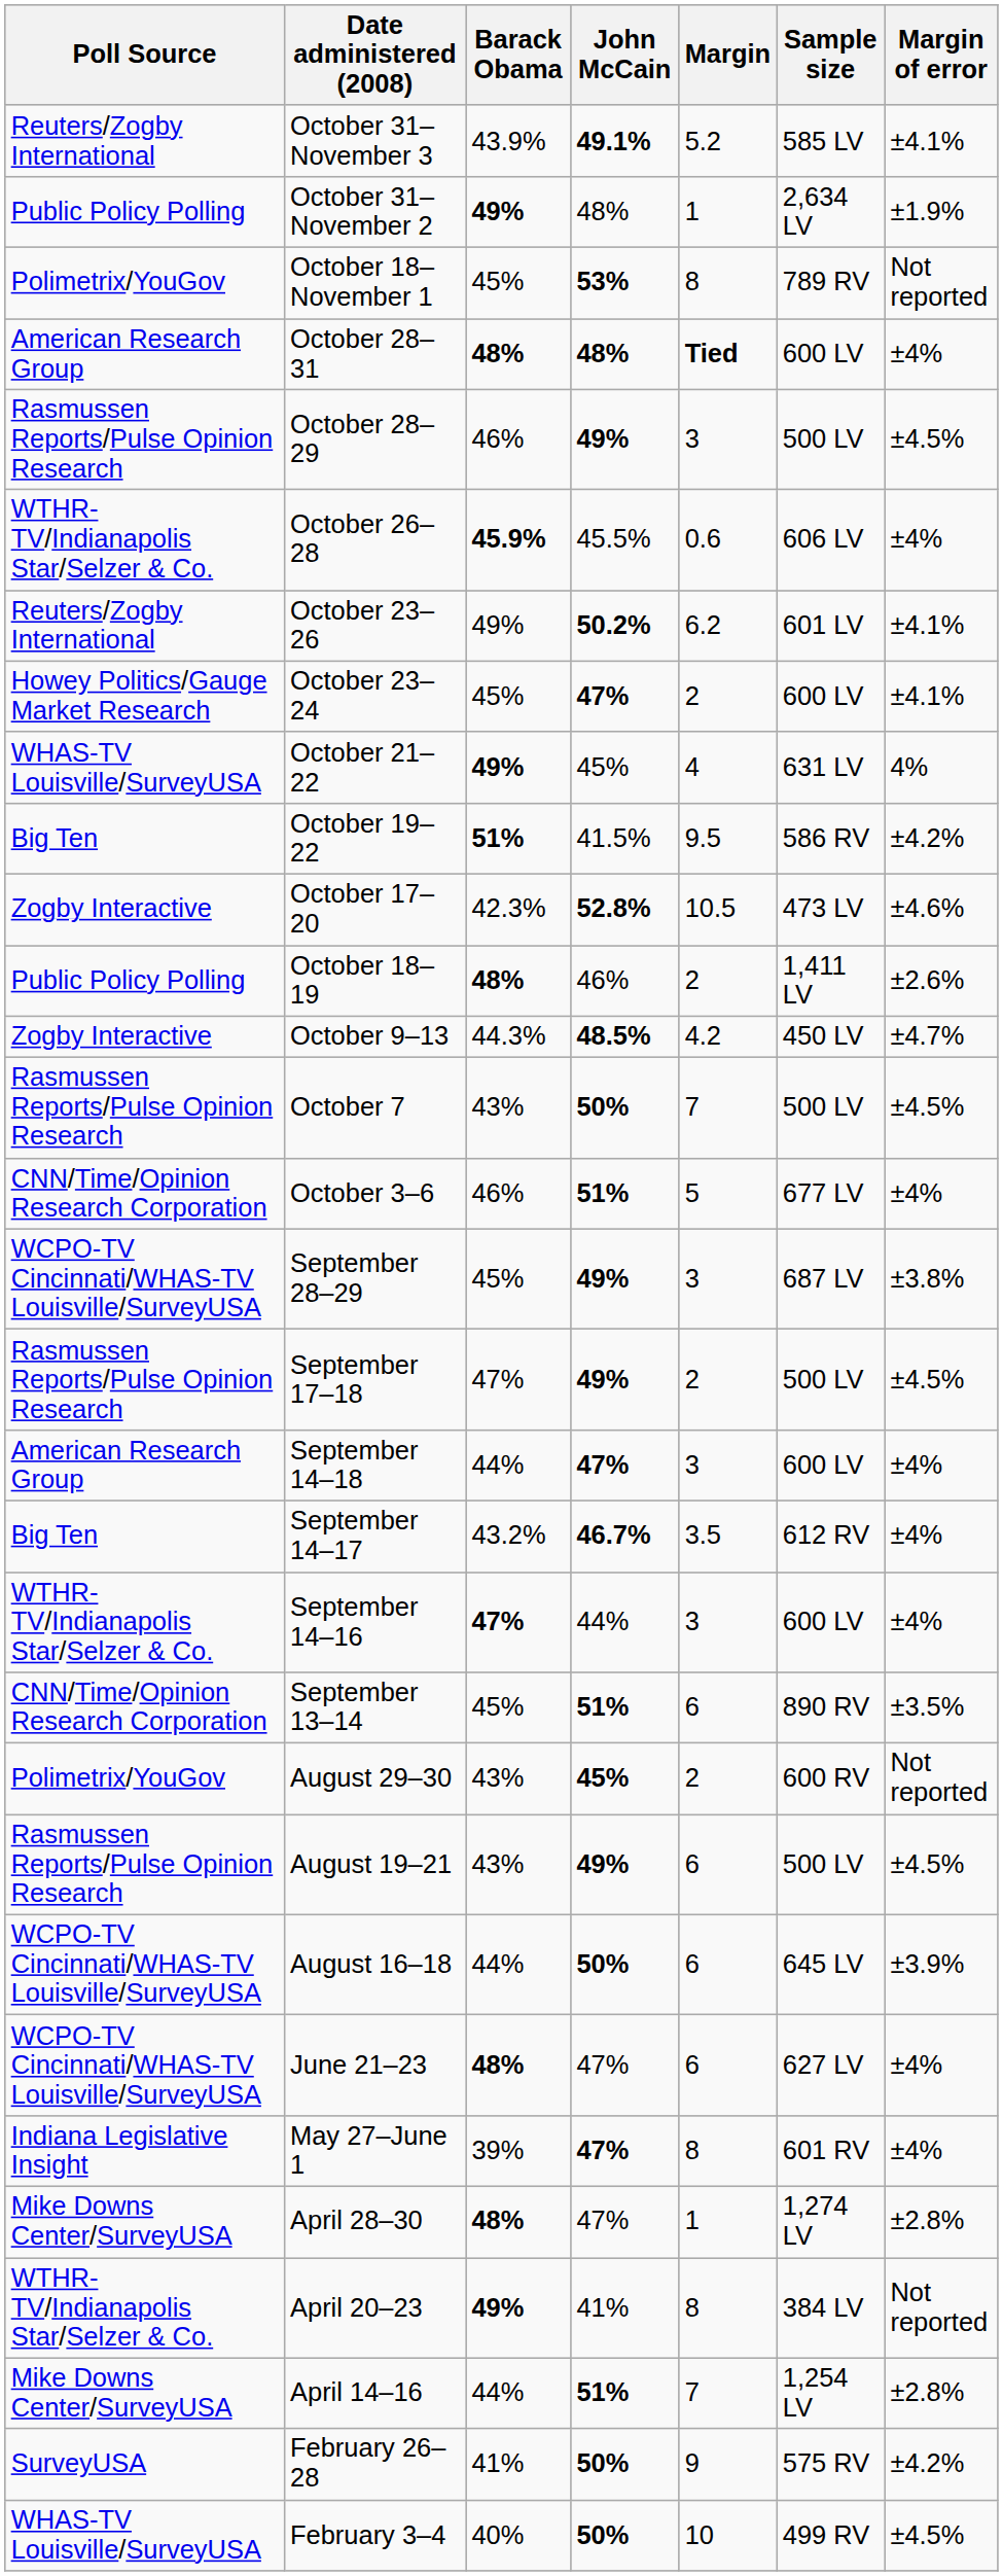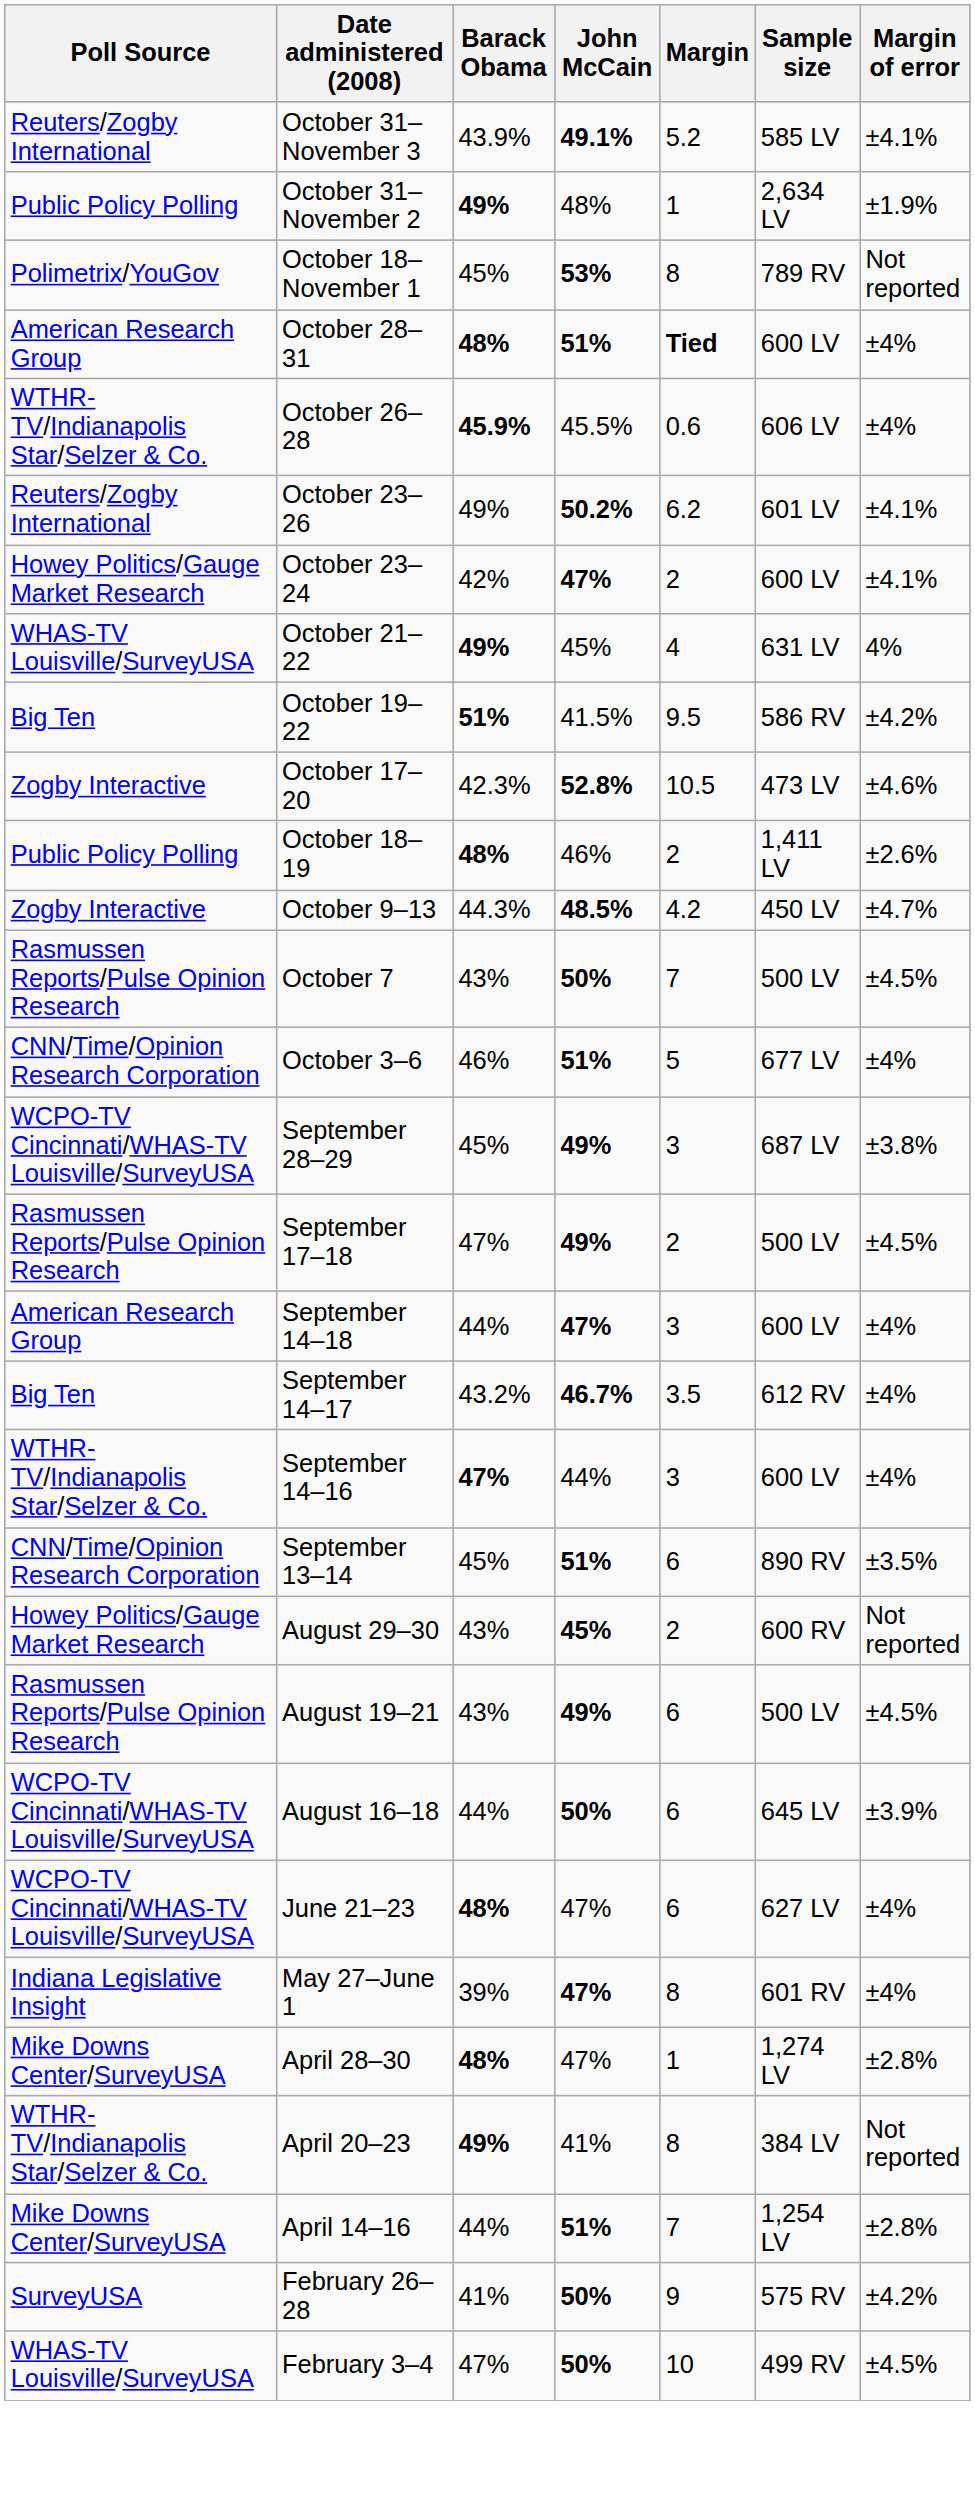 <table class="wikitable collapsible">
 <tr>
 <th>Poll Source</th>
 <th>Date administered (2008)</th>
 <th>Barack Obama</th>
 <th>John McCain</th>
 <th>Margin</th>
 <th>Sample size</th>
 <th>Margin of error</th>
 </tr>
 <tr>
 <td><a href='#'>Reuters</a>/<a href='#'>Zogby International</a></td>
 <td>October 31–November 3</td>
 <td>43.9%</td>
 <td><strong>49.1%</strong></td>
 <td>5.2</td>
 <td>585 LV</td>
 <td>±4.1%</td>
 </tr>
 <tr>
 <td><a href='#'>Public Policy Polling</a></td>
 <td>October 31–November 2</td>
 <td><strong>49%</strong></td>
 <td>48%</td>
 <td>1</td>
 <td>2,634 LV</td>
 <td>±1.9%</td>
 </tr>
 <tr>
 <td><a href='#'>Polimetrix</a>/<a href='#'>YouGov</a></td>
 <td>October 18–November 1</td>
 <td>45%</td>
 <td><strong>53%</strong></td>
 <td>8</td>
 <td>789 RV</td>
 <td>Not reported</td>
 </tr>
 <tr>
 <td><a href='#'>American Research Group</a></td>
 <td>October 28–31</td>
 <td><strong>48%</strong></td>
-<td><strong>48%</strong></td>
+<td><strong>51%</strong></td>
 <td><strong>Tied</strong></td>
 <td>600 LV</td>
 <td>±4%</td>
-</tr>
-<tr>
-<td><a href='#'>Rasmussen Reports</a>/<a href='#'>Pulse Opinion Research</a></td>
-<td>October 28–29</td>
-<td>46%</td>
-<td><strong>49%</strong></td>
-<td>3</td>
-<td>500 LV</td>
-<td>±4.5%</td>
 </tr>
 <tr>
 <td><a href='#'>WTHR-TV</a>/<a href='#'>Indianapolis Star</a>/<a href='#'>Selzer & Co.</a></td>
 <td>October 26–28</td>
 <td><strong>45.9%</strong></td>
 <td>45.5%</td>
 <td>0.6</td>
 <td>606 LV</td>
 <td>±4%</td>
 </tr>
 <tr>
 <td><a href='#'>Reuters</a>/<a href='#'>Zogby International</a></td>
 <td>October 23–26</td>
 <td>49%</td>
 <td><strong>50.2%</strong></td>
 <td>6.2</td>
 <td>601 LV</td>
 <td>±4.1%</td>
 </tr>
 <tr>
 <td><a href='#'>Howey Politics</a>/<a href='#'>Gauge Market Research</a></td>
 <td>October 23–24</td>
-<td>45%</td>
+<td>42%</td>
 <td><strong>47%</strong></td>
 <td>2</td>
 <td>600 LV</td>
 <td>±4.1%</td>
 </tr>
 <tr>
 <td><a href='#'>WHAS-TV Louisville</a>/<a href='#'>SurveyUSA</a></td>
 <td>October 21–22</td>
 <td><strong>49%</strong></td>
 <td>45%</td>
 <td>4</td>
 <td>631 LV</td>
 <td>4%</td>
 </tr>
 <tr>
 <td><a href='#'>Big Ten</a></td>
 <td>October 19–22</td>
 <td><strong>51%</strong></td>
 <td>41.5%</td>
 <td>9.5</td>
 <td>586 RV</td>
 <td>±4.2%</td>
 </tr>
 <tr>
 <td><a href='#'>Zogby Interactive</a></td>
 <td>October 17–20</td>
 <td>42.3%</td>
 <td><strong>52.8%</strong></td>
 <td>10.5</td>
 <td>473 LV</td>
 <td>±4.6%</td>
 </tr>
 <tr>
 <td><a href='#'>Public Policy Polling</a></td>
 <td>October 18–19</td>
 <td><strong>48%</strong></td>
 <td>46%</td>
 <td>2</td>
 <td>1,411 LV</td>
 <td>±2.6%</td>
 </tr>
 <tr>
 <td><a href='#'>Zogby Interactive</a></td>
 <td>October 9–13</td>
 <td>44.3%</td>
 <td><strong>48.5%</strong></td>
 <td>4.2</td>
 <td>450 LV</td>
 <td>±4.7%</td>
 </tr>
 <tr>
 <td><a href='#'>Rasmussen Reports</a>/<a href='#'>Pulse Opinion Research</a></td>
 <td>October 7</td>
 <td>43%</td>
 <td><strong>50%</strong></td>
 <td>7</td>
 <td>500 LV</td>
 <td>±4.5%</td>
 </tr>
 <tr>
 <td><a href='#'>CNN</a>/<a href='#'>Time</a>/<a href='#'>Opinion Research Corporation</a></td>
 <td>October 3–6</td>
 <td>46%</td>
 <td><strong>51%</strong></td>
 <td>5</td>
 <td>677 LV</td>
 <td>±4%</td>
 </tr>
 <tr>
 <td><a href='#'>WCPO-TV Cincinnati</a>/<a href='#'>WHAS-TV Louisville</a>/<a href='#'>SurveyUSA</a></td>
 <td>September 28–29</td>
 <td>45%</td>
 <td><strong>49%</strong></td>
 <td>3</td>
 <td>687 LV</td>
 <td>±3.8%</td>
 </tr>
 <tr>
 <td><a href='#'>Rasmussen Reports</a>/<a href='#'>Pulse Opinion Research</a></td>
 <td>September 17–18</td>
 <td>47%</td>
 <td><strong>49%</strong></td>
 <td>2</td>
 <td>500 LV</td>
 <td>±4.5%</td>
 </tr>
 <tr>
 <td><a href='#'>American Research Group</a></td>
 <td>September 14–18</td>
 <td>44%</td>
 <td><strong>47%</strong></td>
 <td>3</td>
 <td>600 LV</td>
 <td>±4%</td>
 </tr>
 <tr>
 <td><a href='#'>Big Ten</a></td>
 <td>September 14–17</td>
 <td>43.2%</td>
 <td><strong>46.7%</strong></td>
 <td>3.5</td>
 <td>612 RV</td>
 <td>±4%</td>
 </tr>
 <tr>
 <td><a href='#'>WTHR-TV</a>/<a href='#'>Indianapolis Star</a>/<a href='#'>Selzer & Co.</a></td>
 <td>September 14–16</td>
 <td><strong>47%</strong></td>
 <td>44%</td>
 <td>3</td>
 <td>600 LV</td>
 <td>±4%</td>
 </tr>
 <tr>
 <td><a href='#'>CNN</a>/<a href='#'>Time</a>/<a href='#'>Opinion Research Corporation</a></td>
 <td>September 13–14</td>
 <td>45%</td>
 <td><strong>51%</strong></td>
 <td>6</td>
 <td>890 RV</td>
 <td>±3.5%</td>
 </tr>
 <tr>
-<td><a href='#'>Polimetrix</a>/<a href='#'>YouGov</a></td>
+<td><a href='#'>Howey Politics</a>/<a href='#'>Gauge Market Research</a></td>
 <td>August 29–30</td>
 <td>43%</td>
 <td><strong>45%</strong></td>
 <td>2</td>
 <td>600 RV</td>
 <td>Not reported</td>
 </tr>
 <tr>
 <td><a href='#'>Rasmussen Reports</a>/<a href='#'>Pulse Opinion Research</a></td>
 <td>August 19–21</td>
 <td>43%</td>
 <td><strong>49%</strong></td>
 <td>6</td>
 <td>500 LV</td>
 <td>±4.5%</td>
 </tr>
 <tr>
 <td><a href='#'>WCPO-TV Cincinnati</a>/<a href='#'>WHAS-TV Louisville</a>/<a href='#'>SurveyUSA</a></td>
 <td>August 16–18</td>
 <td>44%</td>
 <td><strong>50%</strong></td>
 <td>6</td>
 <td>645 LV</td>
 <td>±3.9%</td>
 </tr>
 <tr>
 <td><a href='#'>WCPO-TV Cincinnati</a>/<a href='#'>WHAS-TV Louisville</a>/<a href='#'>SurveyUSA</a></td>
 <td>June 21–23</td>
 <td><strong>48%</strong></td>
 <td>47%</td>
 <td>6</td>
 <td>627 LV</td>
 <td>±4%</td>
 </tr>
 <tr>
 <td><a href='#'>Indiana Legislative Insight</a></td>
 <td>May 27–June 1</td>
 <td>39%</td>
 <td><strong>47%</strong></td>
 <td>8</td>
 <td>601 RV</td>
 <td>±4%</td>
 </tr>
 <tr>
 <td><a href='#'>Mike Downs Center</a>/<a href='#'>SurveyUSA</a></td>
 <td>April 28–30</td>
 <td><strong>48%</strong></td>
 <td>47%</td>
 <td>1</td>
 <td>1,274 LV</td>
 <td>±2.8%</td>
 </tr>
 <tr>
 <td><a href='#'>WTHR-TV</a>/<a href='#'>Indianapolis Star</a>/<a href='#'>Selzer & Co.</a></td>
 <td>April 20–23</td>
 <td><strong>49%</strong></td>
 <td>41%</td>
 <td>8</td>
 <td>384 LV</td>
 <td>Not reported</td>
 </tr>
 <tr>
 <td><a href='#'>Mike Downs Center</a>/<a href='#'>SurveyUSA</a></td>
 <td>April 14–16</td>
 <td>44%</td>
 <td><strong>51%</strong></td>
 <td>7</td>
 <td>1,254 LV</td>
 <td>±2.8%</td>
 </tr>
 <tr>
 <td><a href='#'>SurveyUSA</a></td>
 <td>February 26–28</td>
 <td>41%</td>
 <td><strong>50%</strong></td>
 <td>9</td>
 <td>575 RV</td>
 <td>±4.2%</td>
 </tr>
 <tr>
 <td><a href='#'>WHAS-TV Louisville</a>/<a href='#'>SurveyUSA</a></td>
 <td>February 3–4</td>
-<td>40%</td>
+<td>47%</td>
 <td><strong>50%</strong></td>
 <td>10</td>
 <td>499 RV</td>
 <td>±4.5%</td>
 </tr>
 </table>
